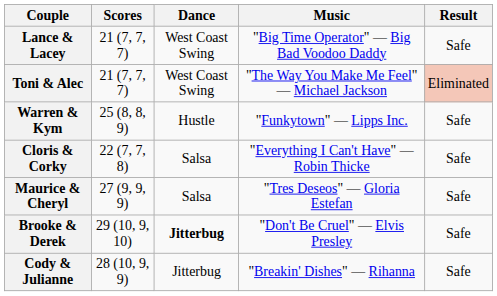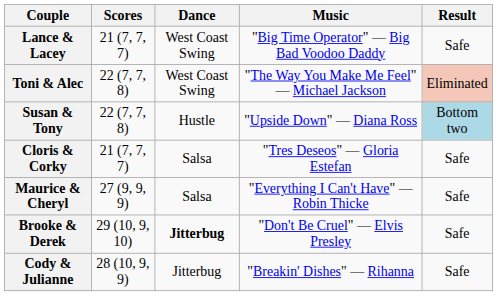 <table class="wikitable sortable" style="text-align:center; width:90%">
 <tr>
 <th scope="col">Couple</th>
 <th scope="col">Scores</th>
 <th scope="col" class="unsortable">Dance</th>
 <th scope="col" class="unsortable">Music</th>
 <th scope="col" class="unsortable">Result</th>
 </tr>
 <tr>
 <th scope="row">Lance & Lacey</th>
 <td>21 (7, 7, 7)</td>
 <td>West Coast Swing</td>
 <td>"<a href='#'>Big Time Operator</a>" — <a href='#'>Big Bad Voodoo Daddy</a></td>
 <td>Safe</td>
 </tr>
 <tr>
 <th scope="row">Toni & Alec</th>
-<td>21 (7, 7, 7)</td>
+<td>22 (7, 7, 8)</td>
 <td>West Coast Swing</td>
 <td>"<a href='#'>The Way You Make Me Feel</a>" — <a href='#'>Michael Jackson</a></td>
 <td bgcolor=f4c7b8>Eliminated</td>
 </tr>
 <tr>
-<th scope="row">Warren & Kym</th>
-<td>25 (8, 8, 9)</td>
+<th scope="row">Susan & Tony</th>
+<td>22 (7, 7, 8)</td>
 <td>Hustle</td>
-<td>"<a href='#'>Funkytown</a>" — <a href='#'>Lipps Inc.</a></td>
-<td>Safe</td>
+<td>"<a href='#'>Upside Down</a>" — <a href='#'>Diana Ross</a></td>
+<td bgcolor=lightblue>Bottom two</td>
 </tr>
 <tr>
 <th scope="row">Cloris & Corky</th>
-<td>22 (7, 7, 8)</td>
+<td>21 (7, 7, 7)</td>
 <td>Salsa</td>
-<td>"<a href='#'>Everything I Can't Have</a>" — <a href='#'>Robin Thicke</a></td>
+<td>"<a href='#'>Tres Deseos</a>" — <a href='#'>Gloria Estefan</a></td>
 <td>Safe</td>
 </tr>
 <tr>
 <th scope="row">Maurice & Cheryl</th>
 <td>27 (9, 9, 9)</td>
 <td>Salsa</td>
-<td>"<a href='#'>Tres Deseos</a>" — <a href='#'>Gloria Estefan</a></td>
+<td>"<a href='#'>Everything I Can't Have</a>" — <a href='#'>Robin Thicke</a></td>
 <td>Safe</td>
 </tr>
 <tr>
 <th scope="row">Brooke & Derek</th>
 <td>29 (10, 9, 10)</td>
 <td><strong>Jitterbug</strong></td>
 <td>"<a href='#'>Don't Be Cruel</a>" — <a href='#'>Elvis Presley</a></td>
 <td>Safe</td>
 </tr>
 <tr>
 <th scope="row">Cody & Julianne</th>
 <td>28 (10, 9, 9)</td>
 <td>Jitterbug</td>
 <td>"<a href='#'>Breakin' Dishes</a>" — <a href='#'>Rihanna</a></td>
 <td>Safe</td>
 </tr>
 </table>
